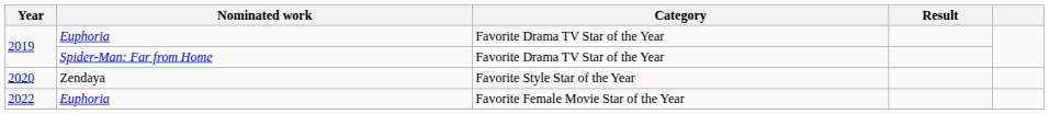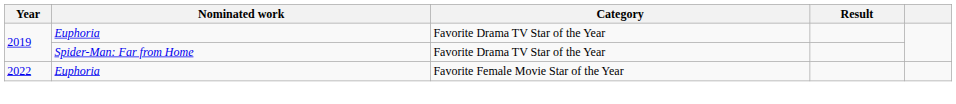 <table class="wikitable plainrowheaders" style="width:100%;">
 <tr>
 <th scope="col" style="width:5%;">Year</th>
 <th scope="col" style="width:40%;">Nominated work</th>
 <th scope="col" style="width:40%;">Category</th>
 <th scope="col" style="width:10%;">Result</th>
 <th scope="col" style="width:5%;"></th>
 </tr>
 <tr>
 <td rowspan="2"><a href='#'>2019</a></td>
 <td><em><a href='#'>Euphoria</a></em></td>
 <td>Favorite Drama TV Star of the Year</td>
 <td></td>
 <td style="text-align:center;" rowspan="2"></td>
 </tr>
 <tr>
 <td><em><a href='#'>Spider-Man: Far from Home</a></em></td>
 <td>Favorite Drama TV Star of the Year</td>
 <td></td>
 </tr>
 <tr>
-<td><a href='#'>2020</a></td>
-<td>Zendaya</td>
-<td>Favorite Style Star of the Year</td>
-<td></td>
-<td style="text-align:center;"></td>
-</tr>
-<tr>
 <td><a href='#'>2022</a></td>
 <td><em><a href='#'>Euphoria</a></em></td>
 <td>Favorite Female Movie Star of the Year</td>
 <td></td>
 <td style="text-align:center;"></td>
 </tr>
 </table>
